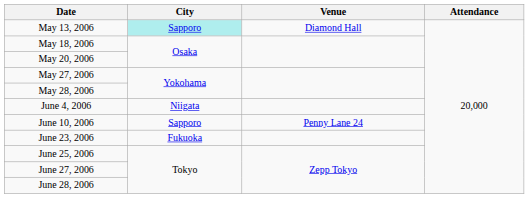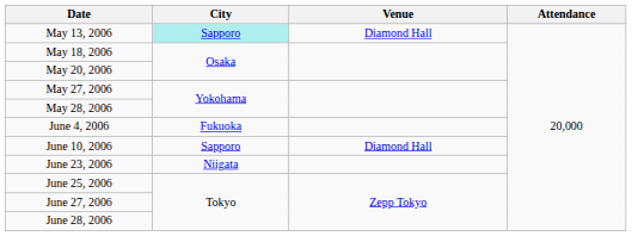 <table class="wikitable" style="text-align:center;">
 <tr>
 <th scope="col" style="width:12em;">Date</th>
 <th scope="col" style="width:11em;">City</th>
 <th scope="col" style="width:18em;">Venue</th>
 <th scope="col" style="width:9.5em;">Attendance</th>
 </tr>
 <tr>
 <td>May 13, 2006</td>
 <td align="center" style="background: paleturquoise;"><a href='#'>Sapporo</a></td>
 <td><a href='#'>Diamond Hall</a></td>
 <td rowspan="11">20,000</td>
 </tr>
 <tr>
 <td>May 18, 2006</td>
 <td rowspan="2" align="center"><a href='#'>Osaka</a></td>
 <td rowspan="2"></td>
 </tr>
 <tr>
 <td>May 20, 2006</td>
 </tr>
 <tr>
 <td>May 27, 2006</td>
 <td rowspan="2" align="center"><a href='#'>Yokohama</a></td>
 <td rowspan="2"></td>
 </tr>
 <tr>
 <td>May 28, 2006</td>
 </tr>
 <tr>
 <td>June 4, 2006</td>
-<td align="center"><a href='#'>Niigata</a></td>
+<td align="center"><a href='#'>Fukuoka</a></td>
 <td></td>
 </tr>
 <tr>
 <td>June 10, 2006</td>
 <td align="center"><a href='#'>Sapporo</a></td>
-<td><a href='#'>Penny Lane 24</a></td>
+<td><a href='#'>Diamond Hall</a></td>
 </tr>
 <tr>
 <td>June 23, 2006</td>
-<td align="center"><a href='#'>Fukuoka</a></td>
+<td align="center"><a href='#'>Niigata</a></td>
 <td></td>
 </tr>
 <tr>
 <td>June 25, 2006</td>
 <td rowspan="3" align="center">Tokyo</td>
 <td rowspan="3"><a href='#'>Zepp Tokyo</a></td>
 </tr>
 <tr>
 <td>June 27, 2006</td>
 </tr>
 <tr>
 <td>June 28, 2006</td>
 </tr>
 </table>
